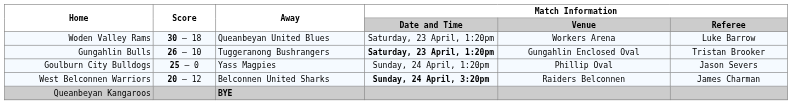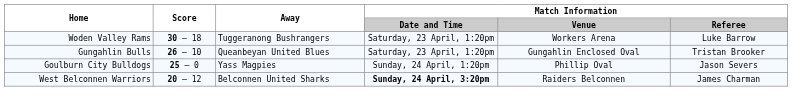 <table border="1" cellpadding="3" cellspacing="0" width="100%" style="border-collapse:collapse;  text-align:center;">
 <tr>
 <th rowspan="2" width="19%">Home</th>
 <th rowspan="2" width="8%">Score</th>
 <th rowspan="2" width="19%">Away</th>
 <th colspan="3">Match Information</th>
 </tr>
 <tr style="background:#CCCCCC">
 <th width="17%">Date and Time</th>
 <th width="22%">Venue</th>
 <th width="50%">Referee</th>
 </tr>
 <tr style="text-align:center; background:#f5faff;">
 <td align="right">Woden Valley Rams </td>
 <td><strong>30</strong> – 18</td>
-<td align="left"> Queanbeyan United Blues</td>
+<td align="left"> Tuggeranong Bushrangers</td>
 <td>Saturday, 23 April, 1:20pm</td>
 <td>Workers Arena</td>
 <td>Luke Barrow</td>
 </tr>
 <tr style="text-align:center; background:#f5faff;">
 <td align="right">Gungahlin Bulls </td>
 <td><strong>26</strong> – 10</td>
-<td align="left"> Tuggeranong Bushrangers</td>
-<td><strong>Saturday, 23 April, 1:20pm</strong></td>
+<td align="left"> Queanbeyan United Blues</td>
+<td>Saturday, 23 April, 1:20pm</td>
 <td>Gungahlin Enclosed Oval</td>
 <td>Tristan Brooker</td>
 </tr>
 <tr style="text-align:center; background:#f5faff;">
 <td align="right">Goulburn City Bulldogs </td>
 <td><strong>25</strong> – 0</td>
 <td align="left"> Yass Magpies</td>
 <td>Sunday, 24 April, 1:20pm</td>
 <td>Phillip Oval</td>
 <td>Jason Severs</td>
 </tr>
 <tr style="text-align:center; background:#f5faff;">
 <td align="right">West Belconnen Warriors </td>
 <td><strong>20</strong> – 12</td>
 <td align="left"> Belconnen United Sharks</td>
 <td><strong>Sunday, 24 April, 3:20pm</strong></td>
 <td>Raiders Belconnen</td>
 <td>James Charman</td>
 </tr>
-<tr style="text-align:center; background:#CCCCCC;">
-<td align="right">Queanbeyan Kangaroos </td>
-<td></td>
-<td align="left"><strong>BYE</strong></td>
-<td></td>
-<td></td>
-<td></td>
-</tr>
 </table>
